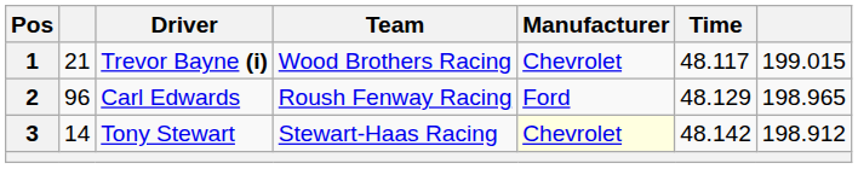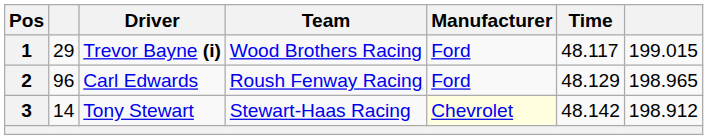 <table class="wikitable" style="font-size:95%">
 <tr>
 <th>Pos</th>
 <th></th>
 <th>Driver</th>
 <th>Team</th>
 <th>Manufacturer</th>
 <th>Time</th>
 <th></th>
 </tr>
 <tr>
 <th>1</th>
-<td>21</td>
+<td>29</td>
 <td><a href='#'>Trevor Bayne</a> <strong>(i)</strong></td>
 <td><a href='#'>Wood Brothers Racing</a></td>
-<td><a href='#'>Chevrolet</a></td>
+<td><a href='#'>Ford</a></td>
 <td>48.117</td>
 <td>199.015</td>
 </tr>
 <tr>
 <th>2</th>
 <td>96</td>
 <td><a href='#'>Carl Edwards</a></td>
 <td><a href='#'>Roush Fenway Racing</a></td>
 <td><a href='#'>Ford</a></td>
 <td>48.129</td>
 <td>198.965</td>
 </tr>
 <tr>
 <th>3</th>
 <td>14</td>
 <td><a href='#'>Tony Stewart</a></td>
 <td><a href='#'>Stewart-Haas Racing</a></td>
 <td style="background: lightyellow;"><a href='#'>Chevrolet</a></td>
 <td>48.142</td>
 <td>198.912</td>
 </tr>
 <tr>
 <th colspan="7"></th>
 </tr>
 </table>
